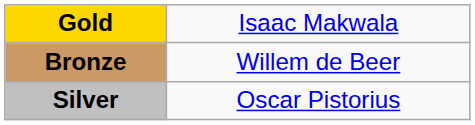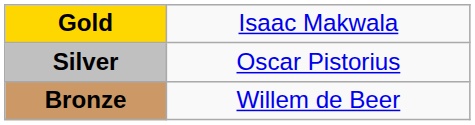 <table class="wikitable" style=" text-align:center; " width="35%">
 <tr>
 <td bgcolor="gold"><strong>Gold</strong></td>
 <td><a href='#'>Isaac Makwala</a><br>  <small><em></em></small></td>
 </tr>
 <tr>
+<td bgcolor="silver"><strong>Silver</strong></td>
+<td><a href='#'>Oscar Pistorius</a><br>  <small><em></em></small></td>
+</tr>
+<tr>
 <td bgcolor="CC9966"><strong>Bronze</strong></td>
 <td><a href='#'>Willem de Beer</a><br>  <small><em></em></small></td>
 </tr>
-<tr>
-<td bgcolor="silver"><strong>Silver</strong></td>
-<td><a href='#'>Oscar Pistorius</a><br>  <small><em></em></small></td>
-</tr>
 </table>
